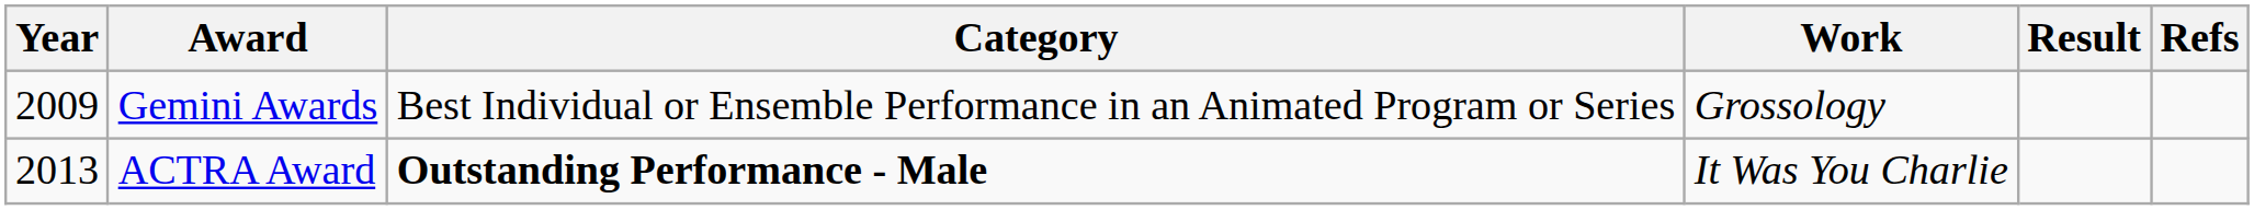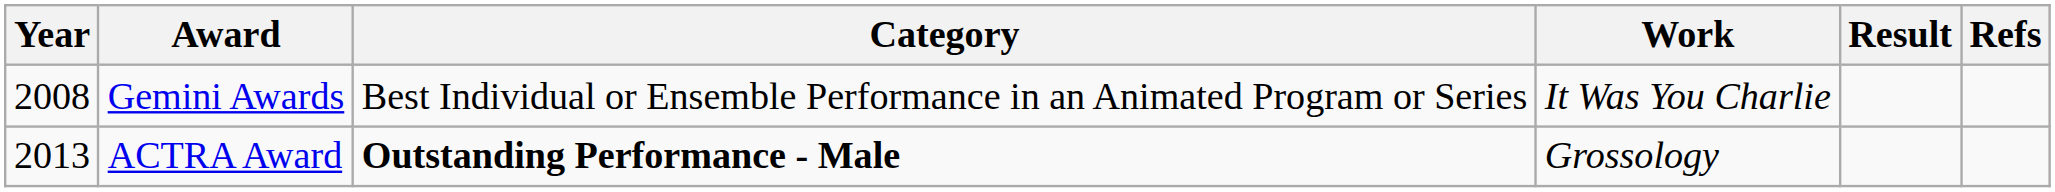 <table class="wikitable">
 <tr>
 <th>Year</th>
 <th>Award</th>
 <th>Category</th>
 <th>Work</th>
 <th>Result</th>
 <th>Refs</th>
 </tr>
 <tr>
-<td>2009</td>
+<td>2008</td>
 <td><a href='#'>Gemini Awards</a></td>
 <td>Best Individual or Ensemble Performance in an Animated Program or Series</td>
-<td><em>Grossology</em></td>
+<td><em>It Was You Charlie</em></td>
 <td></td>
 <td></td>
 </tr>
 <tr>
 <td>2013</td>
 <td><a href='#'>ACTRA Award</a></td>
 <td><strong>Outstanding Performance - Male</strong></td>
-<td><em>It Was You Charlie</em></td>
+<td><em>Grossology</em></td>
 <td></td>
 <td></td>
 </tr>
 </table>
